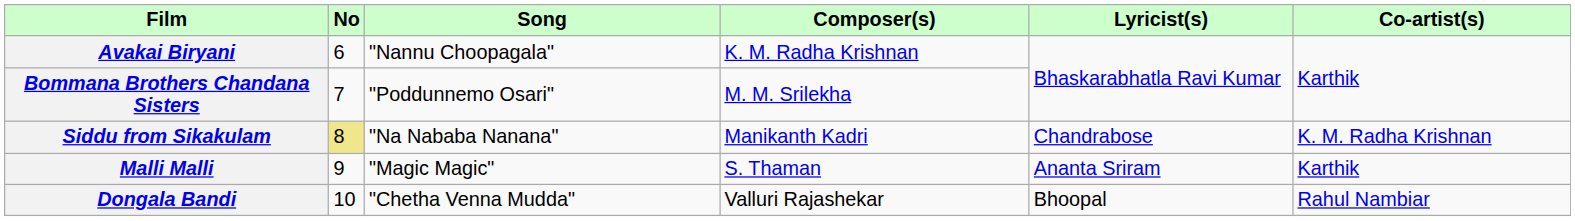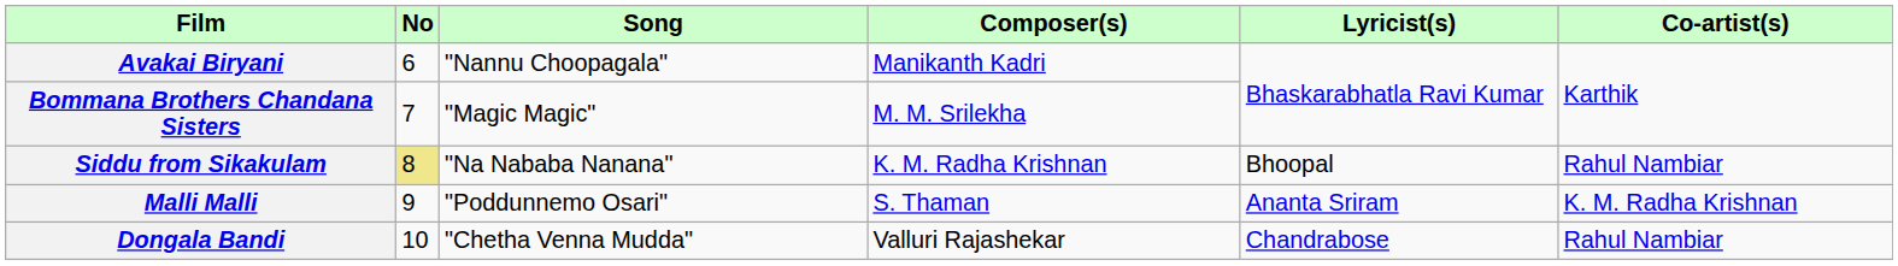 <table class="wikitable plainrowheaders" width="100%" textcolor:#000;">
 <tr style="background:#cfc; text-align:center;">
 <td scope="col" width=21%><strong>Film</strong></td>
 <td><strong>No</strong></td>
 <td scope="col" width=23%><strong>Song</strong></td>
 <td scope="col" width=20%><strong>Composer(s)</strong></td>
 <td scope="col" width=17%><strong>Lyricist(s)</strong></td>
 <td scope="col" width=18%><strong>Co-artist(s)</strong></td>
 </tr>
 <tr>
 <th><em><a href='#'>Avakai Biryani</a></em></th>
 <td>6</td>
 <td>"Nannu Choopagala"</td>
-<td><a href='#'>K. M. Radha Krishnan</a></td>
+<td><a href='#'>Manikanth Kadri</a></td>
 <td rowspan="2"><a href='#'>Bhaskarabhatla Ravi Kumar</a></td>
 <td rowspan="2"><a href='#'>Karthik</a></td>
 </tr>
 <tr>
 <th><em><a href='#'>Bommana Brothers Chandana Sisters</a></em></th>
 <td>7</td>
-<td>"Poddunnemo Osari"</td>
+<td>"Magic Magic"</td>
 <td><a href='#'>M. M. Srilekha</a></td>
 </tr>
 <tr>
 <th><em><a href='#'>Siddu from Sikakulam</a></em></th>
 <td style="background: khaki;">8</td>
 <td>"Na Nababa Nanana"</td>
-<td><a href='#'>Manikanth Kadri</a></td>
-<td><a href='#'>Chandrabose</a></td>
 <td><a href='#'>K. M. Radha Krishnan</a></td>
+<td>Bhoopal</td>
+<td><a href='#'>Rahul Nambiar</a></td>
 </tr>
 <tr>
 <th><em><a href='#'>Malli Malli</a></em></th>
 <td>9</td>
-<td>"Magic Magic"</td>
+<td>"Poddunnemo Osari"</td>
 <td><a href='#'>S. Thaman</a></td>
 <td><a href='#'>Ananta Sriram</a></td>
-<td><a href='#'>Karthik</a></td>
+<td><a href='#'>K. M. Radha Krishnan</a></td>
 </tr>
 <tr>
 <th><em><a href='#'>Dongala Bandi</a></em></th>
 <td>10</td>
 <td>"Chetha Venna Mudda"</td>
 <td>Valluri Rajashekar</td>
-<td>Bhoopal</td>
+<td><a href='#'>Chandrabose</a></td>
 <td><a href='#'>Rahul Nambiar</a></td>
 </tr>
 </table>
